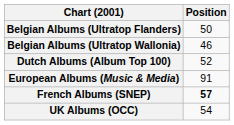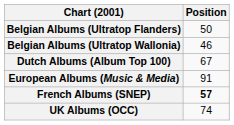 <table class="wikitable sortable plainrowheaders" style="text-align:center;">
 <tr>
 <th scope="col">Chart (2001)</th>
 <th scope="col">Position</th>
 </tr>
 <tr>
 <th scope="row">Belgian Albums (Ultratop Flanders)</th>
 <td>50</td>
 </tr>
 <tr>
 <th scope="row">Belgian Albums (Ultratop Wallonia)</th>
 <td>46</td>
 </tr>
 <tr>
 <th scope="row">Dutch Albums (Album Top 100)</th>
-<td>52</td>
+<td>67</td>
 </tr>
 <tr>
 <th scope="row">European Albums (<em>Music & Media</em>)</th>
 <td>91</td>
 </tr>
 <tr>
 <th scope="row">French Albums (SNEP)</th>
 <td><strong>57</strong></td>
 </tr>
 <tr>
 <th scope="row">UK Albums (OCC)</th>
-<td>54</td>
+<td>74</td>
 </tr>
 </table>
